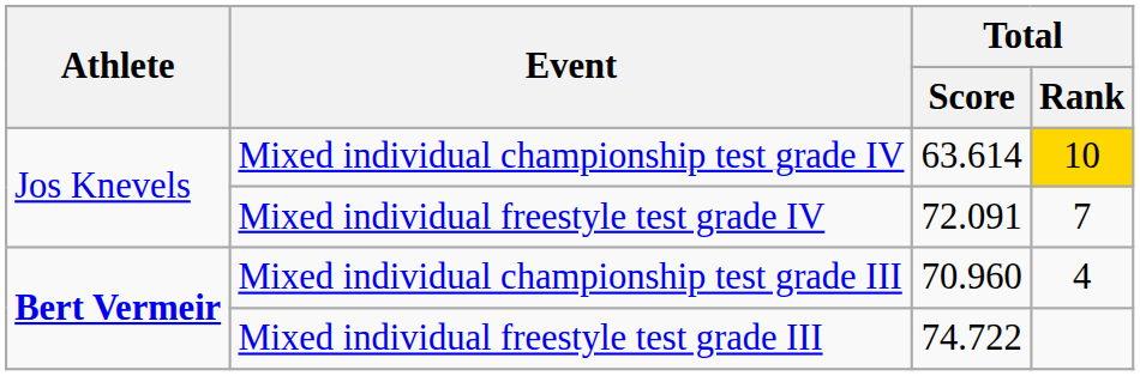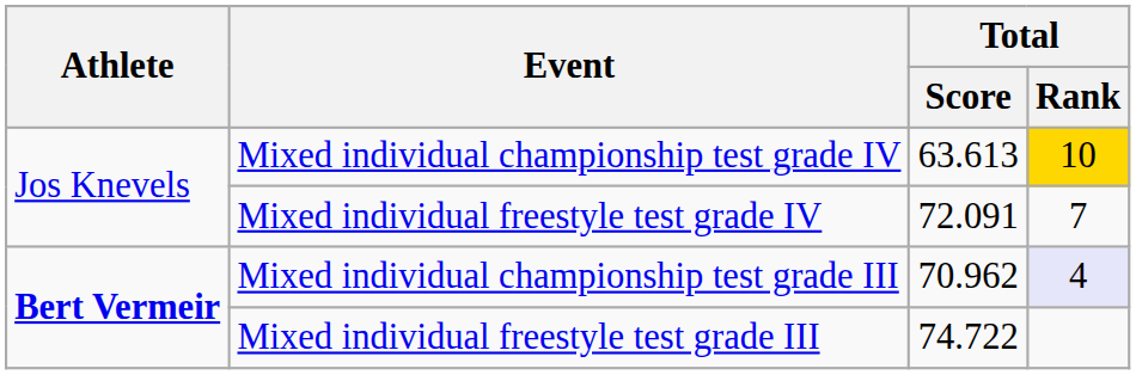 <table class=wikitable style="font-size:90%">
 <tr>
 <th rowspan="2">Athlete</th>
 <th rowspan="2">Event</th>
 <th colspan="2">Total</th>
 </tr>
 <tr>
 <th>Score</th>
 <th>Rank</th>
 </tr>
 <tr>
 <td rowspan="2"><a href='#'>Jos Knevels</a></td>
 <td><a href='#'>Mixed individual championship test grade IV</a></td>
-<td align="center">63.614</td>
+<td align="center">63.613</td>
 <td align="center" style="background: gold;">10</td>
 </tr>
 <tr>
 <td><a href='#'>Mixed individual freestyle test grade IV</a></td>
 <td align="center">72.091</td>
 <td align="center">7</td>
 </tr>
 <tr>
 <td rowspan="2"><strong><a href='#'>Bert Vermeir</a></strong></td>
 <td><a href='#'>Mixed individual championship test grade III</a></td>
-<td align="center">70.960</td>
-<td align="center">4</td>
+<td align="center">70.962</td>
+<td align="center" style="background: lavender;">4</td>
 </tr>
 <tr>
 <td><a href='#'>Mixed individual freestyle test grade III</a></td>
 <td align="center">74.722</td>
 <td align="center"></td>
 </tr>
 </table>
